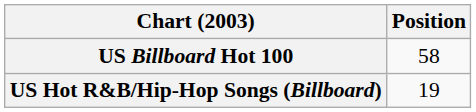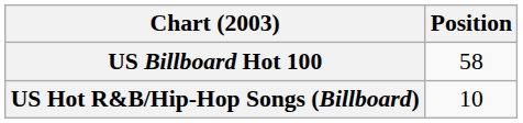 <table class="wikitable plainrowheaders" style="text-align:center">
 <tr>
 <th scope="col">Chart (2003)</th>
 <th scope="col">Position</th>
 </tr>
 <tr>
 <th scope="row">US <em>Billboard</em> Hot 100</th>
 <td>58</td>
 </tr>
 <tr>
 <th scope="row">US Hot R&B/Hip-Hop Songs (<em>Billboard</em>)</th>
-<td>19</td>
+<td>10</td>
 </tr>
 </table>
